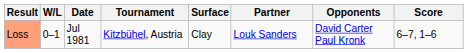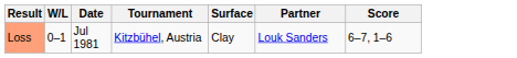 <table class="sortable wikitable">
 <tr>
 <th style="width:40px">Result</th>
 <th style="width:30px" class="unsortable">W/L</th>
 <th style="width:50px">Date</th>
 <th style="width:130px">Tournament</th>
 <th style="width:50px">Surface</th>
 <th style="width:120px">Partner</th>
-<th style="width:120px">Opponents</th>
 <th style="width:100px" class="unsortable">Score</th>
 </tr>
 <tr>
 <td style="background:#ffa07a;">Loss</td>
 <td>0–1</td>
 <td>Jul 1981</td>
 <td><a href='#'>Kitzbühel</a>, Austria</td>
 <td>Clay</td>
 <td> <a href='#'>Louk Sanders</a></td>
-<td> <a href='#'>David Carter</a><br> <a href='#'>Paul Kronk</a></td>
 <td>6–7, 1–6</td>
 </tr>
 </table>
